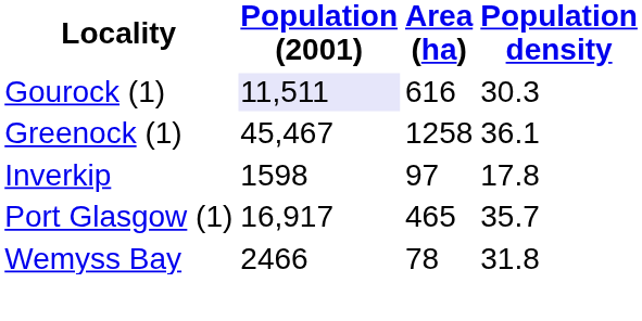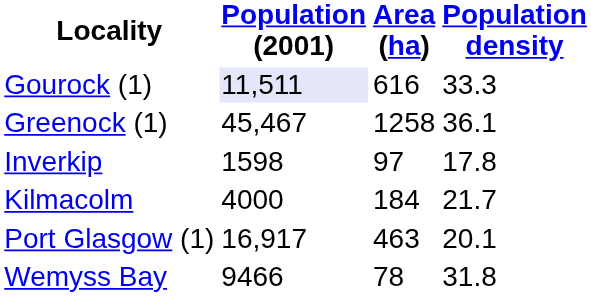 <table>
 <tr>
 <th>Locality</th>
 <th><a href='#'>Population</a><br>(2001)</th>
 <th><a href='#'>Area</a><br>(<a href='#'>ha</a>)</th>
 <th><a href='#'>Population<br>density</a></th>
 </tr>
 <tr>
 <td><a href='#'>Gourock</a> (1)</td>
 <td style="background: lavender;">11,511</td>
 <td>616</td>
-<td>30.3</td>
+<td>33.3</td>
 </tr>
 <tr>
 <td><a href='#'>Greenock</a> (1)</td>
 <td>45,467</td>
 <td>1258</td>
 <td>36.1</td>
 </tr>
 <tr>
 <td><a href='#'>Inverkip</a></td>
 <td>1598</td>
 <td>97</td>
 <td>17.8</td>
 </tr>
 <tr>
+<td><a href='#'>Kilmacolm</a></td>
+<td>4000</td>
+<td>184</td>
+<td>21.7</td>
+</tr>
+<tr>
 <td><a href='#'>Port Glasgow</a> (1)</td>
 <td>16,917</td>
-<td>465</td>
-<td>35.7</td>
+<td>463</td>
+<td>20.1</td>
 </tr>
 <tr>
 <td><a href='#'>Wemyss Bay</a></td>
-<td>2466</td>
+<td>9466</td>
 <td>78</td>
 <td>31.8</td>
 </tr>
 <tr>
 </tr>
 </table>
